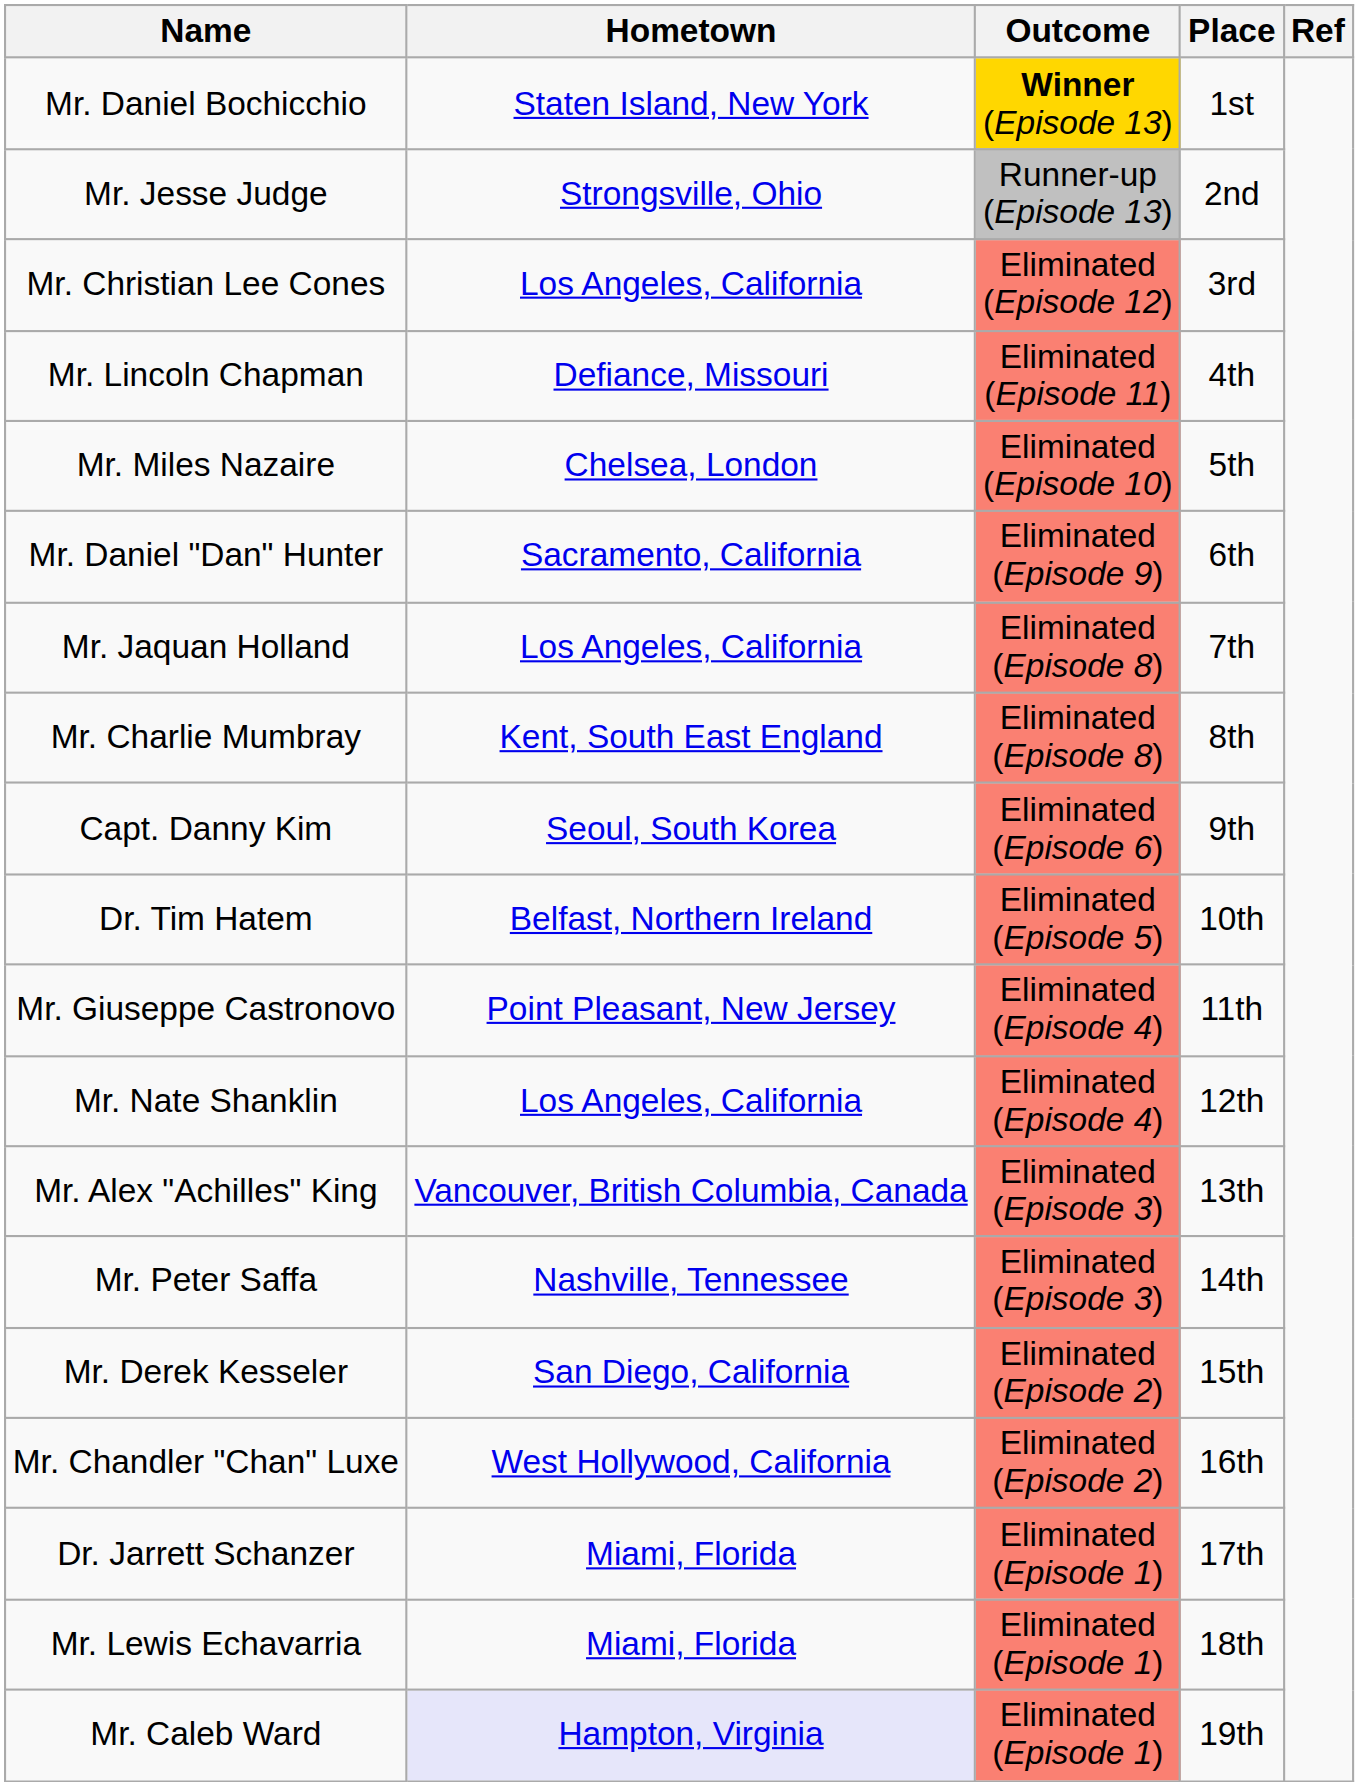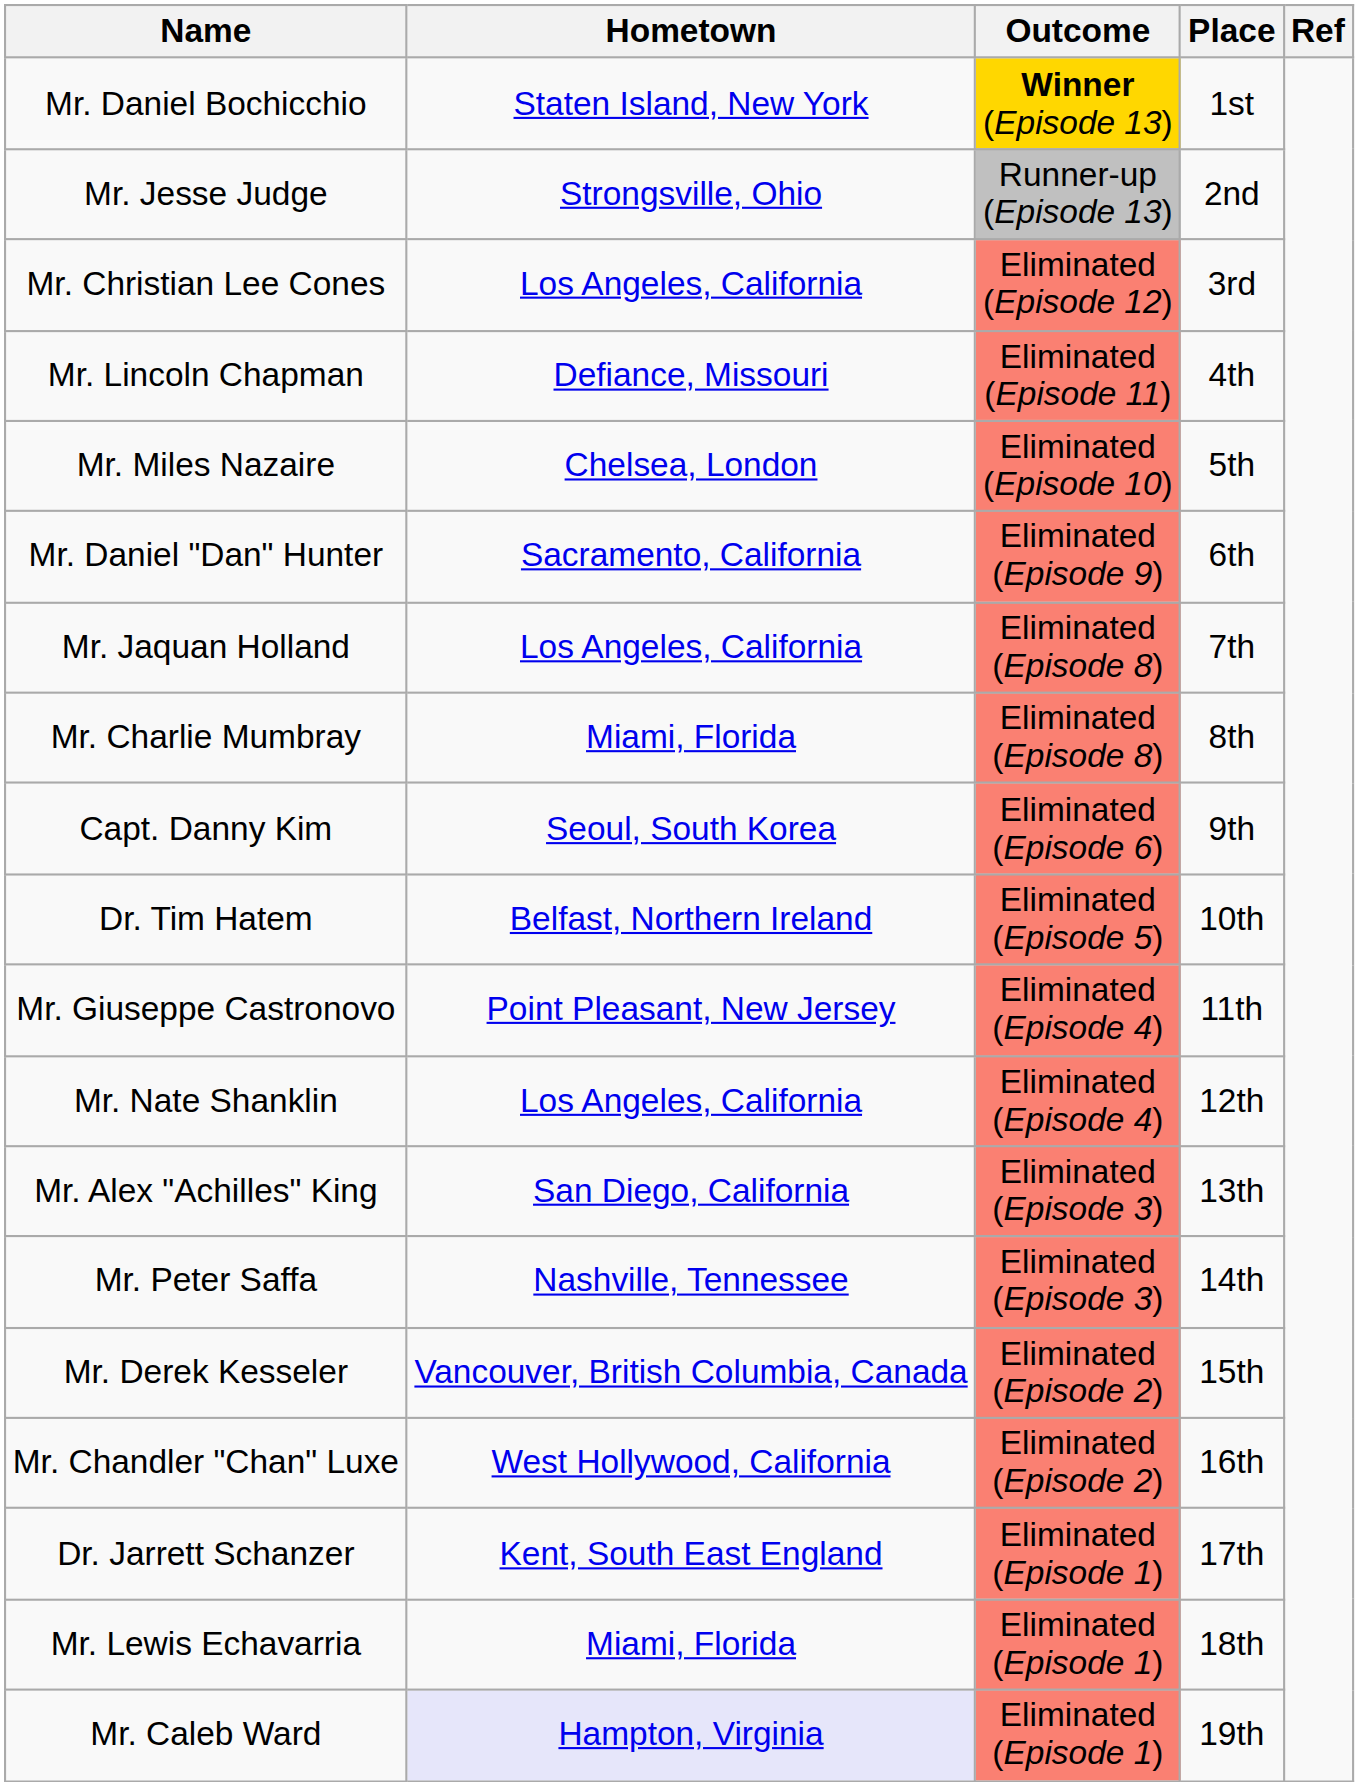 <table class="wikitable sortable" style="text-align:center; ">
 <tr>
 <th>Name</th>
 <th>Hometown</th>
 <th>Outcome</th>
 <th>Place</th>
 <th>Ref</th>
 </tr>
 <tr>
 <td>Mr. Daniel Bochicchio</td>
 <td><a href='#'>Staten Island, New York</a></td>
 <td style="background:gold"><strong>Winner</strong> <br>(<em>Episode 13</em>)</td>
 <td>1st</td>
 <td rowspan=19></td>
 </tr>
 <tr>
 <td>Mr. Jesse Judge</td>
 <td><a href='#'>Strongsville, Ohio</a></td>
 <td style="background:silver">Runner-up <br>(<em>Episode 13</em>)</td>
 <td>2nd</td>
 </tr>
 <tr>
 <td>Mr. Christian Lee Cones</td>
 <td><a href='#'>Los Angeles, California</a></td>
 <td style="background:salmon">Eliminated <br>(<em>Episode 12</em>)</td>
 <td>3rd</td>
 </tr>
 <tr>
 <td>Mr. Lincoln Chapman</td>
 <td><a href='#'>Defiance, Missouri</a></td>
 <td style="background:salmon">Eliminated <br>(<em>Episode 11</em>)</td>
 <td>4th</td>
 </tr>
 <tr>
 <td>Mr. Miles Nazaire</td>
 <td><a href='#'>Chelsea, London</a></td>
 <td style="background:salmon">Eliminated <br>(<em>Episode 10</em>)</td>
 <td>5th</td>
 </tr>
 <tr>
 <td>Mr. Daniel "Dan" Hunter</td>
 <td><a href='#'>Sacramento, California</a></td>
 <td style="background:salmon">Eliminated <br>(<em>Episode 9</em>)</td>
 <td>6th</td>
 </tr>
 <tr>
 <td>Mr. Jaquan Holland</td>
 <td><a href='#'>Los Angeles, California</a></td>
 <td style="background:salmon">Eliminated <br>(<em>Episode 8</em>)</td>
 <td>7th</td>
 </tr>
 <tr>
 <td>Mr. Charlie Mumbray</td>
-<td><a href='#'>Kent, South East England</a></td>
+<td><a href='#'>Miami, Florida</a></td>
 <td style="background:salmon">Eliminated <br>(<em>Episode 8</em>)</td>
 <td>8th</td>
 </tr>
 <tr>
 <td>Capt. Danny Kim</td>
 <td><a href='#'>Seoul, South Korea</a></td>
 <td style="background:salmon">Eliminated <br>(<em>Episode 6</em>)</td>
 <td>9th</td>
 </tr>
 <tr>
 <td>Dr. Tim Hatem</td>
 <td><a href='#'>Belfast, Northern Ireland</a></td>
 <td style="background:salmon">Eliminated <br>(<em>Episode 5</em>)</td>
 <td>10th</td>
 </tr>
 <tr>
 <td>Mr. Giuseppe Castronovo</td>
 <td><a href='#'>Point Pleasant, New Jersey</a></td>
 <td style="background:salmon">Eliminated <br>(<em>Episode 4</em>)</td>
 <td>11th</td>
 </tr>
 <tr>
 <td>Mr. Nate Shanklin</td>
 <td><a href='#'>Los Angeles, California</a></td>
 <td style="background:salmon">Eliminated <br>(<em>Episode 4</em>)</td>
 <td>12th</td>
 </tr>
 <tr>
 <td>Mr. Alex "Achilles" King</td>
-<td><a href='#'>Vancouver, British Columbia, Canada</a></td>
+<td><a href='#'>San Diego, California</a></td>
 <td style="background:salmon">Eliminated <br>(<em>Episode 3</em>)</td>
 <td>13th</td>
 </tr>
 <tr>
 <td>Mr. Peter Saffa</td>
 <td><a href='#'>Nashville, Tennessee</a></td>
 <td style="background:salmon">Eliminated <br>(<em>Episode 3</em>)</td>
 <td>14th</td>
 </tr>
 <tr>
 <td>Mr. Derek Kesseler</td>
-<td><a href='#'>San Diego, California</a></td>
+<td><a href='#'>Vancouver, British Columbia, Canada</a></td>
 <td style="background:salmon">Eliminated <br>(<em>Episode 2</em>)</td>
 <td>15th</td>
 </tr>
 <tr>
 <td>Mr. Chandler "Chan" Luxe</td>
 <td><a href='#'>West Hollywood, California</a></td>
 <td style="background:salmon">Eliminated <br>(<em>Episode 2</em>)</td>
 <td>16th</td>
 </tr>
 <tr>
 <td>Dr. Jarrett Schanzer</td>
-<td><a href='#'>Miami, Florida</a></td>
+<td><a href='#'>Kent, South East England</a></td>
 <td style="background:salmon">Eliminated <br>(<em>Episode 1</em>)</td>
 <td>17th</td>
 </tr>
 <tr>
 <td>Mr. Lewis Echavarria</td>
 <td><a href='#'>Miami, Florida</a></td>
 <td style="background:salmon">Eliminated <br>(<em>Episode 1</em>)</td>
 <td>18th</td>
 </tr>
 <tr>
 <td>Mr. Caleb Ward</td>
 <td style="background: lavender;"><a href='#'>Hampton, Virginia</a></td>
 <td style="background:salmon">Eliminated <br>(<em>Episode 1</em>)</td>
 <td>19th</td>
 </tr>
 </table>
